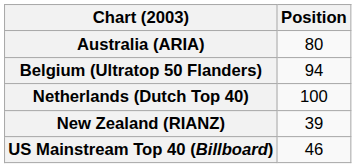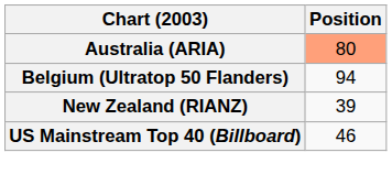 <table class="wikitable sortable plainrowheaders" style="text-align:center">
 <tr>
 <th scope="col">Chart (2003)</th>
 <th scope="col">Position</th>
 </tr>
 <tr>
 <th scope="row">Australia (ARIA)</th>
-<td>80</td>
+<td style="background: lightsalmon;">80</td>
 </tr>
 <tr>
 <th scope="row">Belgium (Ultratop 50 Flanders)</th>
 <td>94</td>
-</tr>
-<tr>
-<th scope="row">Netherlands (Dutch Top 40)</th>
-<td>100</td>
 </tr>
 <tr>
 <th scope="row">New Zealand (RIANZ)</th>
 <td>39</td>
 </tr>
 <tr>
 <th scope="row">US Mainstream Top 40 (<em>Billboard</em>)</th>
 <td>46</td>
 </tr>
 </table>
